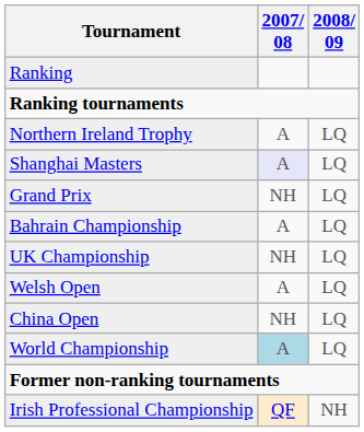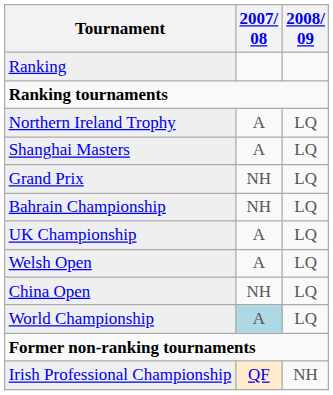 <table class="wikitable" style="font-size:85%;">
 <tr>
 <th>Tournament</th>
 <th><a href='#'>2007/<br>08</a></th>
 <th><a href='#'>2008/<br>09</a></th>
 </tr>
 <tr>
 <td style="background:#EFEFEF;"><a href='#'>Ranking</a></td>
 <td align="center"></td>
 <td align="center"></td>
 </tr>
 <tr>
 <td colspan="10"><strong>Ranking tournaments</strong></td>
 </tr>
 <tr>
 <td style="background:#EFEFEF;"><a href='#'>Northern Ireland Trophy</a></td>
 <td align="center" style="color:#555555;">A</td>
 <td align="center" style="color:#555555;">LQ</td>
 </tr>
 <tr>
 <td style="background:#EFEFEF;"><a href='#'>Shanghai Masters</a></td>
-<td align="center" style="background: lavender; color:#555555;">A</td>
+<td align="center" style="color:#555555;">A</td>
 <td align="center" style="color:#555555;">LQ</td>
 </tr>
 <tr>
 <td style="background:#EFEFEF;"><a href='#'>Grand Prix</a></td>
 <td align="center" style="color:#555555;">NH</td>
 <td align="center" style="color:#555555;">LQ</td>
 </tr>
 <tr>
 <td style="background:#EFEFEF;"><a href='#'>Bahrain Championship</a></td>
-<td align="center" style="color:#555555;">A</td>
+<td align="center" style="color:#555555;">NH</td>
 <td align="center" style="color:#555555;">LQ</td>
 </tr>
 <tr>
 <td style="background:#EFEFEF;"><a href='#'>UK Championship</a></td>
-<td align="center" style="color:#555555;">NH</td>
+<td align="center" style="color:#555555;">A</td>
 <td align="center" style="color:#555555;">LQ</td>
 </tr>
 <tr>
 <td style="background:#EFEFEF;"><a href='#'>Welsh Open</a></td>
 <td align="center" style="color:#555555;">A</td>
 <td align="center" style="color:#555555;">LQ</td>
 </tr>
 <tr>
 <td style="background:#EFEFEF;"><a href='#'>China Open</a></td>
 <td align="center" style="color:#555555;">NH</td>
 <td align="center" style="color:#555555;">LQ</td>
 </tr>
 <tr>
 <td style="background:#EFEFEF;"><a href='#'>World Championship</a></td>
 <td align="center" style="background: lightblue; color:#555555;">A</td>
 <td align="center" style="color:#555555;">LQ</td>
 </tr>
 <tr>
 <td colspan="10"><strong>Former non-ranking tournaments</strong></td>
 </tr>
 <tr>
 <td style="background:#EFEFEF;"><a href='#'>Irish Professional Championship</a></td>
 <td align="center" style="background:#ffebcd;"><a href='#'>QF</a></td>
 <td align="center" style="color:#555555;">NH</td>
 </tr>
 </table>
